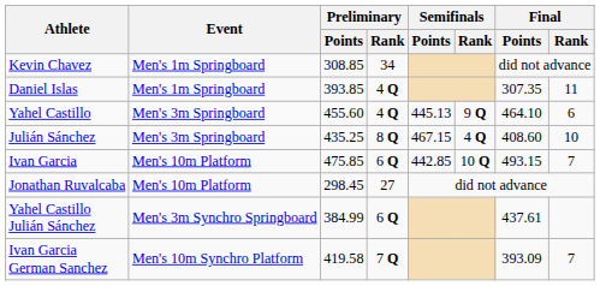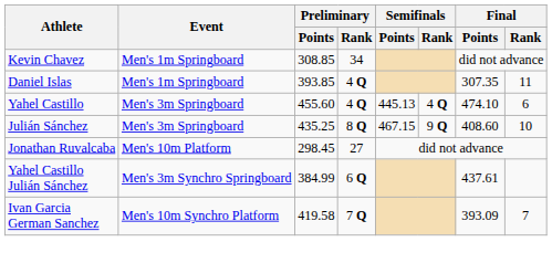 <table class=wikitable style="font-size:90%">
 <tr>
 <th rowspan="2">Athlete</th>
 <th rowspan="2">Event</th>
 <th colspan="2">Preliminary</th>
 <th colspan="2">Semifinals</th>
 <th colspan="2">Final</th>
 </tr>
 <tr>
 <th>Points</th>
 <th>Rank</th>
 <th>Points</th>
 <th>Rank</th>
 <th>Points</th>
 <th>Rank</th>
 </tr>
 <tr>
 <td><a href='#'>Kevin Chavez</a></td>
 <td><a href='#'>Men's 1m Springboard</a></td>
 <td align=center>308.85</td>
 <td align=center>34</td>
 <td colspan="2" style="background:wheat;"></td>
 <td style="text-align:center;" colspan="2">did not advance</td>
 </tr>
 <tr>
 <td><a href='#'>Daniel Islas</a></td>
 <td><a href='#'>Men's 1m Springboard</a></td>
 <td align=center>393.85</td>
 <td align=center>4 <strong>Q</strong></td>
 <td colspan="2" style="background:wheat;"></td>
 <td align=center>307.35</td>
 <td align=center>11</td>
 </tr>
 <tr>
 <td><a href='#'>Yahel Castillo</a></td>
 <td><a href='#'>Men's 3m Springboard</a></td>
 <td align=center>455.60</td>
 <td align=center>4 <strong>Q</strong></td>
 <td align=center>445.13</td>
-<td align=center>9 <strong>Q</strong></td>
-<td align=center>464.10</td>
+<td align=center>4 <strong>Q</strong></td>
+<td align=center>474.10</td>
 <td align=center>6</td>
 </tr>
 <tr>
 <td><a href='#'>Julián Sánchez</a></td>
 <td><a href='#'>Men's 3m Springboard</a></td>
 <td align=center>435.25</td>
 <td align=center>8 <strong>Q</strong></td>
 <td align=center>467.15</td>
-<td align=center>4 <strong>Q</strong></td>
+<td align=center>9 <strong>Q</strong></td>
 <td align=center>408.60</td>
 <td align=center>10</td>
-</tr>
-<tr>
-<td><a href='#'>Ivan Garcia</a></td>
-<td><a href='#'>Men's 10m Platform</a></td>
-<td align=center>475.85</td>
-<td align=center>6 <strong>Q</strong></td>
-<td align=center>442.85</td>
-<td align=center>10 <strong>Q</strong></td>
-<td align=center>493.15</td>
-<td align=center>7</td>
 </tr>
 <tr>
 <td><a href='#'>Jonathan Ruvalcaba</a></td>
 <td><a href='#'>Men's 10m Platform</a></td>
 <td align=center>298.45</td>
 <td align=center>27</td>
 <td style="text-align:center;" colspan="4">did not advance</td>
 </tr>
 <tr>
 <td><a href='#'>Yahel Castillo</a><br><a href='#'>Julián Sánchez</a></td>
 <td><a href='#'>Men's 3m Synchro Springboard</a></td>
 <td align=center>384.99</td>
 <td align=center>6 <strong>Q</strong></td>
 <td colspan="2" style="background:wheat;"></td>
 <td align=center>437.61</td>
 <td align=center></td>
 </tr>
 <tr>
 <td><a href='#'>Ivan Garcia</a><br><a href='#'>German Sanchez</a></td>
 <td><a href='#'>Men's 10m Synchro Platform</a></td>
 <td align=center>419.58</td>
 <td align=center>7 <strong>Q</strong></td>
 <td colspan="2" style="background:wheat;"></td>
 <td align=center>393.09</td>
 <td align=center>7</td>
 </tr>
 </table>
